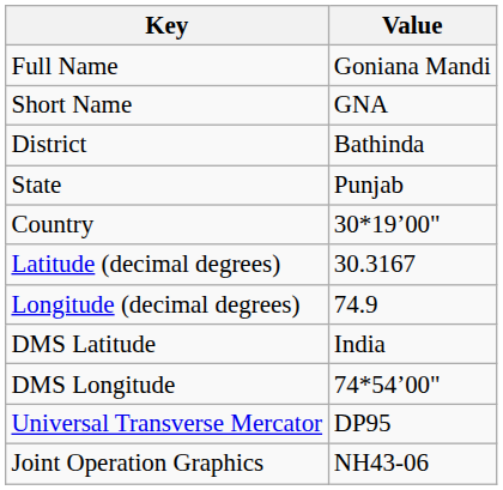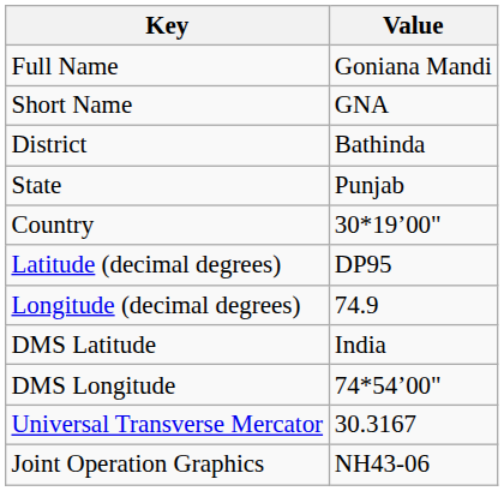 <table class="wikitable">
 <tr>
 <th>Key</th>
 <th>Value</th>
 </tr>
 <tr>
 <td>Full Name</td>
 <td>Goniana Mandi</td>
 </tr>
 <tr>
 <td>Short Name</td>
 <td>GNA</td>
 </tr>
 <tr>
 <td>District</td>
 <td>Bathinda</td>
 </tr>
 <tr>
 <td>State</td>
 <td>Punjab</td>
 </tr>
 <tr>
 <td>Country</td>
 <td>30*19’00"</td>
 </tr>
 <tr>
 <td><a href='#'>Latitude</a> (decimal degrees)</td>
-<td>30.3167</td>
+<td>DP95</td>
 </tr>
 <tr>
 <td><a href='#'>Longitude</a> (decimal degrees)</td>
 <td>74.9</td>
 </tr>
 <tr>
 <td>DMS Latitude</td>
 <td>India</td>
 </tr>
 <tr>
 <td>DMS Longitude</td>
 <td>74*54’00"</td>
 </tr>
 <tr>
 <td><a href='#'>Universal Transverse Mercator</a></td>
-<td>DP95</td>
+<td>30.3167</td>
 </tr>
 <tr>
 <td>Joint Operation Graphics</td>
 <td>NH43-06</td>
 </tr>
 </table>
